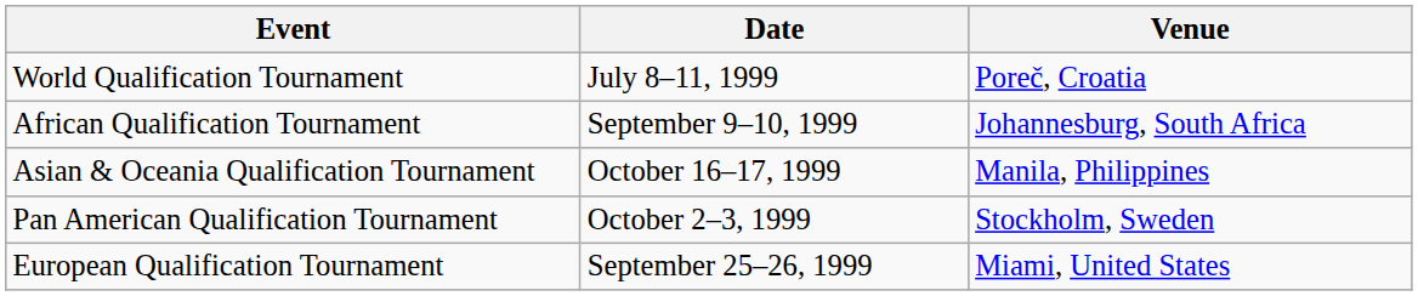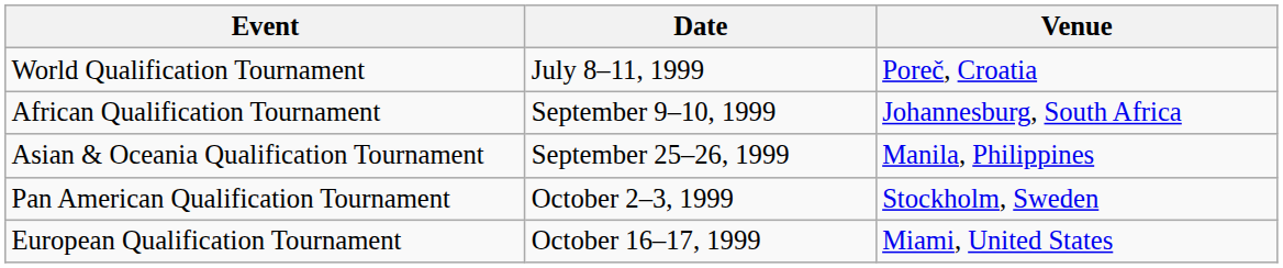 <table class=wikitable>
 <tr>
 <th width=300>Event</th>
 <th width=200>Date</th>
 <th width=230>Venue</th>
 </tr>
 <tr>
 <td>World Qualification Tournament</td>
 <td>July 8–11, 1999</td>
 <td> <a href='#'>Poreč</a>, <a href='#'>Croatia</a></td>
 </tr>
 <tr>
 <td>African Qualification Tournament</td>
 <td>September 9–10, 1999</td>
 <td> <a href='#'>Johannesburg</a>, <a href='#'>South Africa</a></td>
 </tr>
 <tr>
 <td>Asian & Oceania Qualification Tournament</td>
-<td>October 16–17, 1999</td>
+<td>September 25–26, 1999</td>
 <td> <a href='#'>Manila</a>, <a href='#'>Philippines</a></td>
 </tr>
 <tr>
 <td>Pan American Qualification Tournament</td>
 <td>October 2–3, 1999</td>
 <td> <a href='#'>Stockholm</a>, <a href='#'>Sweden</a></td>
 </tr>
 <tr>
 <td>European Qualification Tournament</td>
-<td>September 25–26, 1999</td>
+<td>October 16–17, 1999</td>
 <td> <a href='#'>Miami</a>, <a href='#'>United States</a></td>
 </tr>
 </table>
